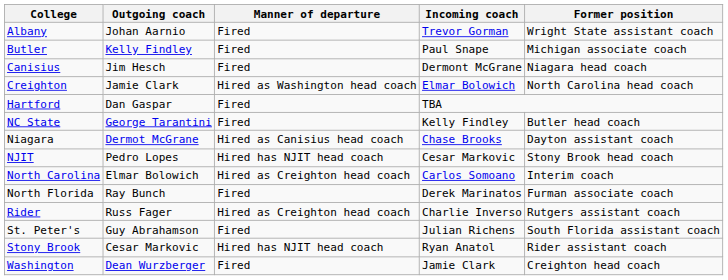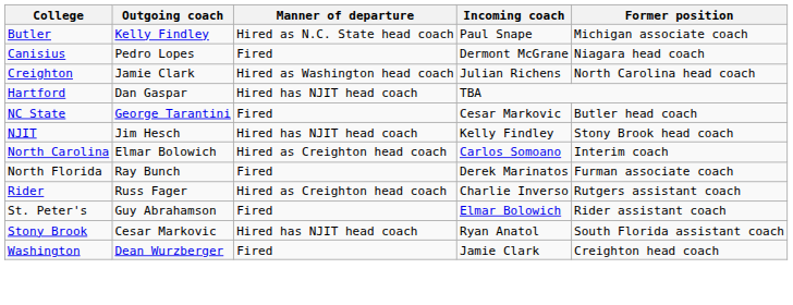 <table class="wikitable">
 <tr>
 <th>College</th>
 <th>Outgoing coach</th>
 <th>Manner of departure</th>
 <th>Incoming coach</th>
 <th>Former position</th>
 </tr>
 <tr>
-<td><a href='#'>Albany</a></td>
-<td>Johan Aarnio</td>
-<td>Fired</td>
-<td><a href='#'>Trevor Gorman</a></td>
-<td>Wright State assistant coach</td>
-</tr>
-<tr>
 <td><a href='#'>Butler</a></td>
 <td><a href='#'>Kelly Findley</a></td>
-<td>Fired</td>
+<td>Hired as N.C. State head coach</td>
 <td>Paul Snape</td>
 <td>Michigan associate coach</td>
 </tr>
 <tr>
 <td><a href='#'>Canisius</a></td>
-<td>Jim Hesch</td>
+<td>Pedro Lopes</td>
 <td>Fired</td>
 <td>Dermont McGrane</td>
 <td>Niagara head coach</td>
 </tr>
 <tr>
 <td><a href='#'>Creighton</a></td>
 <td>Jamie Clark</td>
 <td>Hired as Washington head coach</td>
-<td><a href='#'>Elmar Bolowich</a></td>
+<td>Julian Richens</td>
 <td>North Carolina head coach</td>
 </tr>
 <tr>
 <td><a href='#'>Hartford</a></td>
 <td>Dan Gaspar</td>
-<td>Fired</td>
+<td>Hired has NJIT head coach</td>
 <td colspan=2>TBA</td>
 </tr>
 <tr>
 <td><a href='#'>NC State</a></td>
 <td><a href='#'>George Tarantini</a></td>
 <td>Fired</td>
-<td>Kelly Findley</td>
+<td>Cesar Markovic</td>
 <td>Butler head coach</td>
 </tr>
 <tr>
-<td>Niagara</td>
-<td><a href='#'>Dermot McGrane</a></td>
-<td>Hired as Canisius head coach</td>
-<td><a href='#'>Chase Brooks</a></td>
-<td>Dayton assistant coach</td>
-</tr>
-<tr>
 <td><a href='#'>NJIT</a></td>
-<td>Pedro Lopes</td>
+<td>Jim Hesch</td>
 <td>Hired has NJIT head coach</td>
-<td>Cesar Markovic</td>
+<td>Kelly Findley</td>
 <td>Stony Brook head coach</td>
 </tr>
 <tr>
 <td><a href='#'>North Carolina</a></td>
 <td>Elmar Bolowich</td>
 <td>Hired as Creighton head coach</td>
 <td><a href='#'>Carlos Somoano</a></td>
 <td>Interim coach</td>
 </tr>
 <tr>
 <td>North Florida</td>
 <td>Ray Bunch</td>
 <td>Fired</td>
 <td>Derek Marinatos</td>
 <td>Furman associate coach</td>
 </tr>
 <tr>
 <td><a href='#'>Rider</a></td>
 <td>Russ Fager</td>
 <td>Hired as Creighton head coach</td>
 <td>Charlie Inverso</td>
 <td>Rutgers assistant coach</td>
 </tr>
 <tr>
 <td>St. Peter's</td>
 <td>Guy Abrahamson</td>
 <td>Fired</td>
-<td>Julian Richens</td>
-<td>South Florida assistant coach</td>
+<td><a href='#'>Elmar Bolowich</a></td>
+<td>Rider assistant coach</td>
 </tr>
 <tr>
 <td><a href='#'>Stony Brook</a></td>
 <td>Cesar Markovic</td>
 <td>Hired has NJIT head coach</td>
 <td>Ryan Anatol</td>
-<td>Rider assistant coach</td>
+<td>South Florida assistant coach</td>
 </tr>
 <tr>
 <td><a href='#'>Washington</a></td>
 <td><a href='#'>Dean Wurzberger</a></td>
 <td>Fired</td>
 <td>Jamie Clark</td>
 <td>Creighton head coach</td>
 </tr>
 </table>
